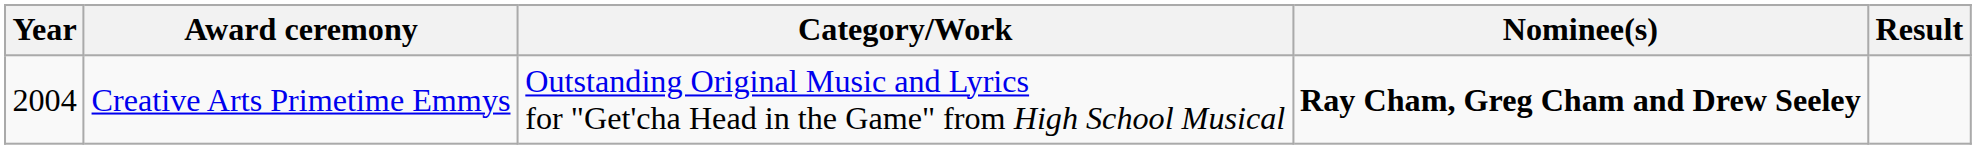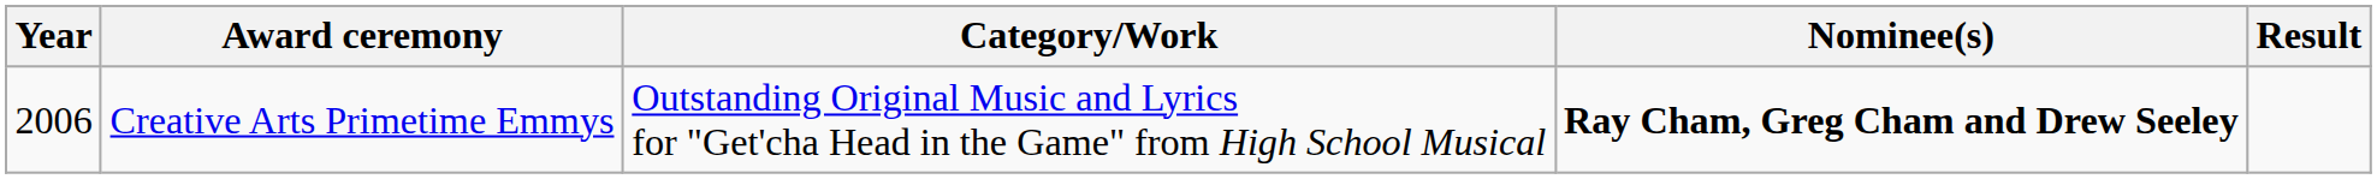 <table class="wikitable">
 <tr>
 <th>Year</th>
 <th>Award ceremony</th>
 <th>Category/Work</th>
 <th>Nominee(s)</th>
 <th>Result</th>
 </tr>
 <tr>
-<td>2004</td>
+<td>2006</td>
 <td><a href='#'>Creative Arts Primetime Emmys</a></td>
 <td><a href='#'>Outstanding Original Music and Lyrics</a><br>for "Get'cha Head in the Game" from <em>High School Musical</em></td>
 <td><strong>Ray Cham, Greg Cham and Drew Seeley</strong></td>
 <td></td>
 </tr>
 </table>
